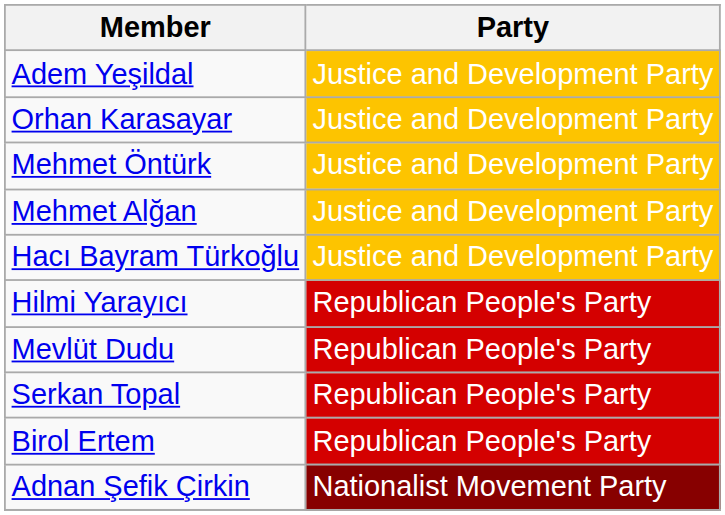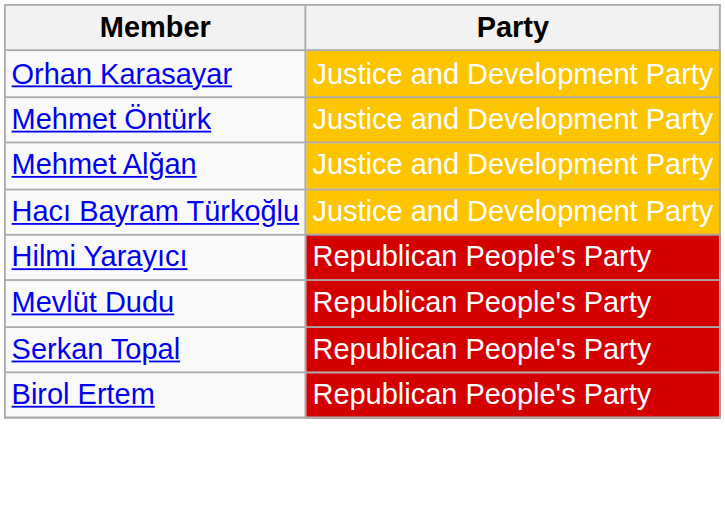 <table class="wikitable">
 <tr>
 <th>Member</th>
 <th>Party</th>
-</tr>
-<tr>
-<td><a href='#'>Adem Yeşildal</a></td>
-<td style="background:#FDC400; color:white">Justice and Development Party</td>
 </tr>
 <tr>
 <td><a href='#'>Orhan Karasayar</a></td>
 <td style="background:#FDC400; color:white">Justice and Development Party</td>
 </tr>
 <tr>
 <td><a href='#'>Mehmet Öntürk</a></td>
 <td style="background:#FDC400; color:white">Justice and Development Party</td>
 </tr>
 <tr>
 <td><a href='#'>Mehmet Alğan</a></td>
 <td style="background:#FDC400; color:white">Justice and Development Party</td>
 </tr>
 <tr>
 <td><a href='#'>Hacı Bayram Türkoğlu</a></td>
 <td style="background:#FDC400; color:white">Justice and Development Party</td>
 </tr>
 <tr>
 <td><a href='#'>Hilmi Yarayıcı</a></td>
 <td style="background:#D40000; color:white">Republican People's Party</td>
 </tr>
 <tr>
 <td><a href='#'>Mevlüt Dudu</a></td>
 <td style="background:#D40000; color:white">Republican People's Party</td>
 </tr>
 <tr>
 <td><a href='#'>Serkan Topal</a></td>
 <td style="background:#D40000; color:white">Republican People's Party</td>
 </tr>
 <tr>
 <td><a href='#'>Birol Ertem</a></td>
 <td style="background:#D40000; color:white">Republican People's Party</td>
 </tr>
 <tr>
-<td><a href='#'>Adnan Şefik Çirkin</a></td>
-<td style="background:#870000; color:white">Nationalist Movement Party</td>
-</tr>
-<tr>
 </tr>
 </table>
